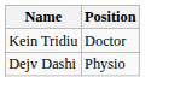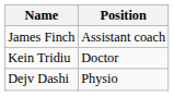 <table class="wikitable sortable">
 <tr>
 <th>Name</th>
 <th>Position</th>
+</tr>
+<tr>
+<td>James Finch</td>
+<td>Assistant coach</td>
 </tr>
 <tr>
 <td>Kein Tridiu</td>
 <td>Doctor</td>
 </tr>
 <tr>
 <td>Dejv Dashi</td>
 <td>Physio</td>
 </tr>
 </table>
